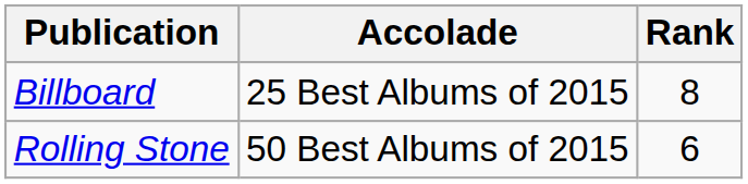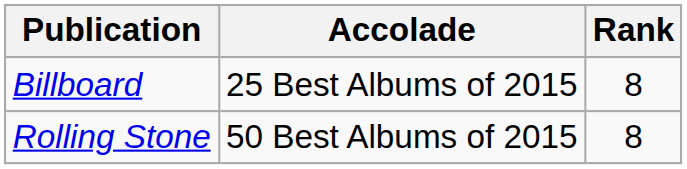 <table class="wikitable plainrowheaders">
 <tr>
 <th>Publication</th>
 <th>Accolade</th>
 <th>Rank</th>
 </tr>
 <tr>
 <td><em><a href='#'>Billboard</a></em></td>
 <td>25 Best Albums of 2015</td>
 <td style="text-align:center;">8</td>
 </tr>
 <tr>
 <td><em><a href='#'>Rolling Stone</a></em></td>
 <td>50 Best Albums of 2015</td>
-<td style="text-align:center;">6</td>
+<td style="text-align:center;">8</td>
 </tr>
 </table>
